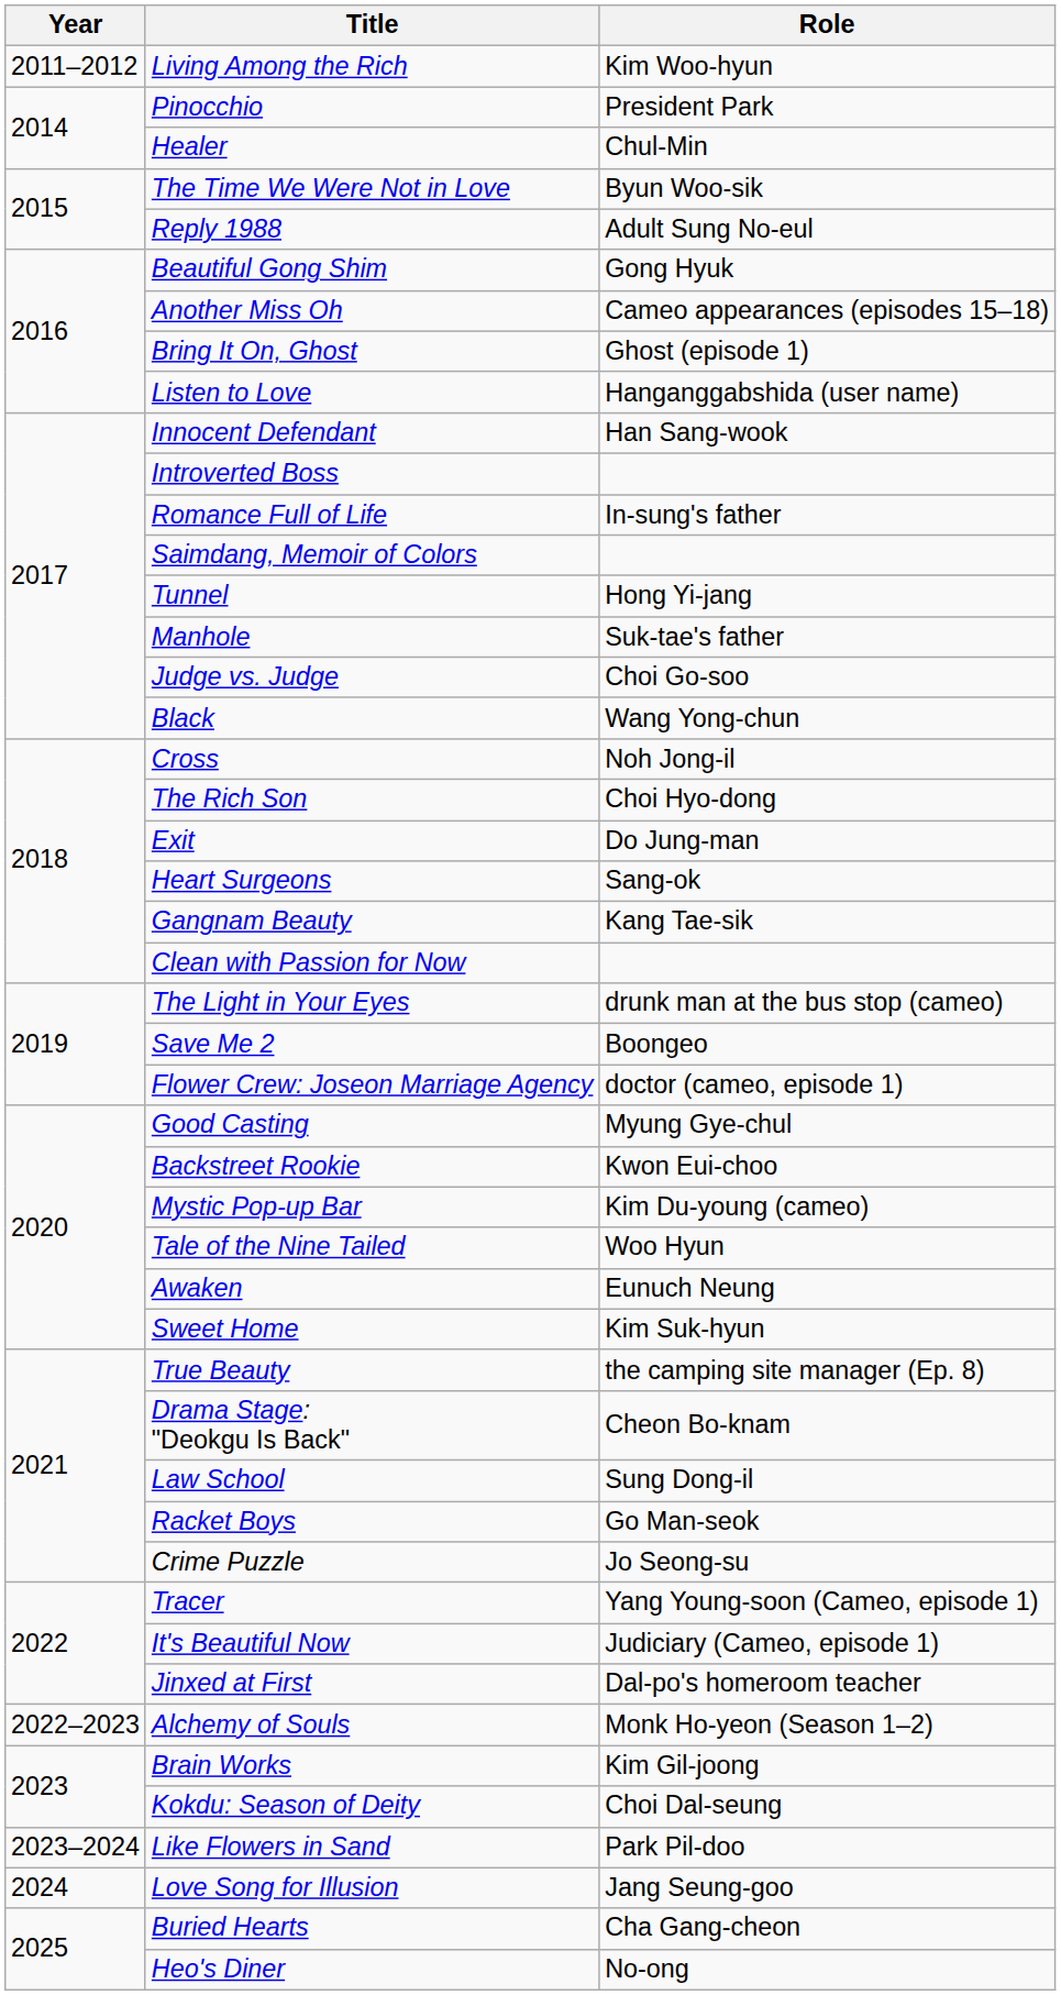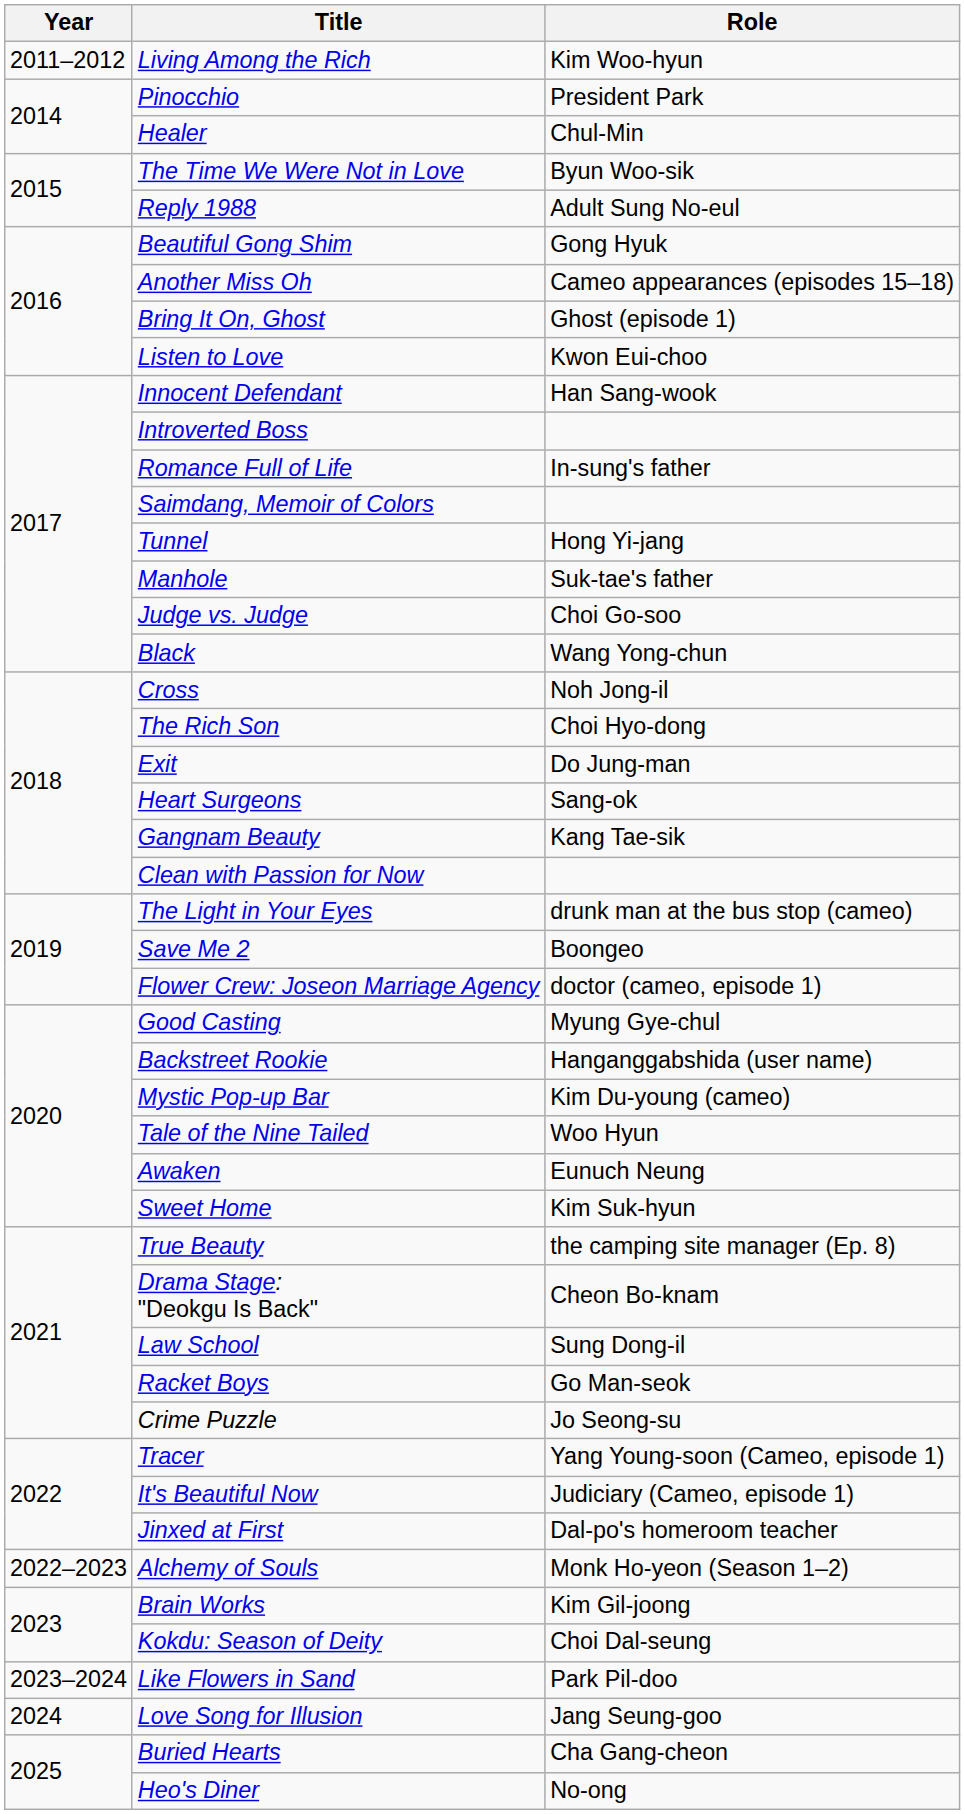 <table class="wikitable sortable">
 <tr>
 <th>Year</th>
 <th>Title</th>
 <th>Role</th>
 </tr>
 <tr>
 <td>2011–2012</td>
 <td><em><a href='#'>Living Among the Rich</a></em></td>
 <td>Kim Woo-hyun</td>
 </tr>
 <tr>
 <td rowspan=2>2014</td>
 <td><a href='#'><em>Pinocchio</em></a></td>
 <td>President Park</td>
 </tr>
 <tr>
 <td><a href='#'><em>Healer</em></a></td>
 <td>Chul-Min</td>
 </tr>
 <tr>
 <td rowspan=2>2015</td>
 <td><em><a href='#'>The Time We Were Not in Love</a></em></td>
 <td>Byun Woo-sik</td>
 </tr>
 <tr>
 <td><em><a href='#'>Reply 1988</a></em></td>
 <td>Adult Sung No-eul</td>
 </tr>
 <tr>
 <td rowspan="4">2016</td>
 <td><em><a href='#'>Beautiful Gong Shim</a></em></td>
 <td>Gong Hyuk</td>
 </tr>
 <tr>
 <td><em><a href='#'>Another Miss Oh</a></em></td>
 <td>Cameo appearances (episodes 15–18)</td>
 </tr>
 <tr>
 <td><em><a href='#'>Bring It On, Ghost</a></em></td>
 <td>Ghost (episode 1)</td>
 </tr>
 <tr>
 <td><em><a href='#'>Listen to Love</a></em></td>
-<td>Hanganggabshida (user name)</td>
+<td>Kwon Eui-choo</td>
 </tr>
 <tr>
 <td rowspan="8">2017</td>
 <td><em><a href='#'>Innocent Defendant</a></em></td>
 <td>Han Sang-wook</td>
 </tr>
 <tr>
 <td><em><a href='#'>Introverted Boss</a></em></td>
 <td></td>
 </tr>
 <tr>
 <td><em><a href='#'>Romance Full of Life</a></em></td>
 <td>In-sung's father</td>
 </tr>
 <tr>
 <td><em><a href='#'>Saimdang, Memoir of Colors</a></em></td>
 <td></td>
 </tr>
 <tr>
 <td><em><a href='#'>Tunnel</a></em></td>
 <td>Hong Yi-jang</td>
 </tr>
 <tr>
 <td><em><a href='#'>Manhole</a></em></td>
 <td>Suk-tae's father</td>
 </tr>
 <tr>
 <td><em><a href='#'>Judge vs. Judge</a></em></td>
 <td>Choi Go-soo</td>
 </tr>
 <tr>
 <td><em><a href='#'>Black</a></em></td>
 <td>Wang Yong-chun</td>
 </tr>
 <tr>
 <td rowspan=6>2018</td>
 <td><em><a href='#'>Cross</a></em></td>
 <td>Noh Jong-il</td>
 </tr>
 <tr>
 <td><em><a href='#'>The Rich Son</a></em></td>
 <td>Choi Hyo-dong</td>
 </tr>
 <tr>
 <td><em><a href='#'>Exit</a></em></td>
 <td>Do Jung-man</td>
 </tr>
 <tr>
 <td><em><a href='#'>Heart Surgeons</a></em></td>
 <td>Sang-ok</td>
 </tr>
 <tr>
 <td><em><a href='#'>Gangnam Beauty</a></em></td>
 <td>Kang Tae-sik</td>
 </tr>
 <tr>
 <td><em><a href='#'>Clean with Passion for Now</a></em></td>
 <td></td>
 </tr>
 <tr>
 <td rowspan=3>2019</td>
 <td><em><a href='#'>The Light in Your Eyes</a></em></td>
 <td>drunk man at the bus stop (cameo)</td>
 </tr>
 <tr>
 <td><em><a href='#'>Save Me 2</a></em></td>
 <td>Boongeo</td>
 </tr>
 <tr>
 <td><em><a href='#'>Flower Crew: Joseon Marriage Agency</a></em></td>
 <td>doctor (cameo, episode 1)</td>
 </tr>
 <tr>
 <td rowspan="6">2020</td>
 <td><em><a href='#'>Good Casting</a></em></td>
 <td>Myung Gye-chul</td>
 </tr>
 <tr>
 <td><em><a href='#'>Backstreet Rookie</a></em></td>
-<td>Kwon Eui-choo</td>
+<td>Hanganggabshida (user name)</td>
 </tr>
 <tr>
 <td><em><a href='#'>Mystic Pop-up Bar</a></em></td>
 <td>Kim Du-young (cameo)</td>
 </tr>
 <tr>
 <td><em><a href='#'>Tale of the Nine Tailed</a></em></td>
 <td>Woo Hyun</td>
 </tr>
 <tr>
 <td><em><a href='#'>Awaken</a></em></td>
 <td>Eunuch Neung</td>
 </tr>
 <tr>
 <td><em><a href='#'>Sweet Home</a></em></td>
 <td>Kim Suk-hyun</td>
 </tr>
 <tr>
 <td rowspan="5">2021</td>
 <td><em><a href='#'>True Beauty</a></em></td>
 <td>the camping site manager (Ep. 8)</td>
 </tr>
 <tr>
 <td><em><a href='#'>Drama Stage</a>:</em><br>"Deokgu Is Back"</td>
 <td>Cheon Bo-knam</td>
 </tr>
 <tr>
 <td><em><a href='#'>Law School</a></em></td>
 <td>Sung Dong-il</td>
 </tr>
 <tr>
 <td><em><a href='#'>Racket Boys</a></em></td>
 <td>Go Man-seok</td>
 </tr>
 <tr>
 <td><em>Crime Puzzle</em></td>
 <td>Jo Seong-su </td>
 </tr>
 <tr>
 <td rowspan=3>2022</td>
 <td><em><a href='#'>Tracer</a></em></td>
 <td>Yang Young-soon (Cameo, episode 1)</td>
 </tr>
 <tr>
 <td><em><a href='#'>It's Beautiful Now</a></em></td>
 <td>Judiciary  (Cameo, episode 1)</td>
 </tr>
 <tr>
 <td><em><a href='#'>Jinxed at First</a></em></td>
 <td>Dal-po's homeroom teacher</td>
 </tr>
 <tr>
 <td>2022–2023</td>
 <td><em><a href='#'>Alchemy of Souls</a></em></td>
 <td>Monk Ho-yeon (Season 1–2)</td>
 </tr>
 <tr>
 <td rowspan="2">2023</td>
 <td><em><a href='#'>Brain Works</a></em></td>
 <td>Kim Gil-joong</td>
 </tr>
 <tr>
 <td><em><a href='#'>Kokdu: Season of Deity</a></em></td>
 <td>Choi Dal-seung</td>
 </tr>
 <tr>
 <td>2023–2024</td>
 <td><em><a href='#'>Like Flowers in Sand</a></em></td>
 <td>Park Pil-doo</td>
 </tr>
 <tr>
 <td>2024</td>
 <td><em><a href='#'>Love Song for Illusion</a></em></td>
 <td>Jang Seung-goo</td>
 </tr>
 <tr>
 <td rowspan="2">2025</td>
 <td><em><a href='#'>Buried Hearts</a></em></td>
 <td>Cha Gang-cheon</td>
 </tr>
 <tr>
 <td><em><a href='#'>Heo's Diner</a></em></td>
 <td>No-ong</td>
 </tr>
 </table>
